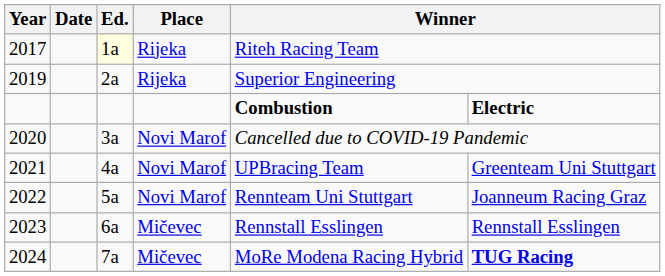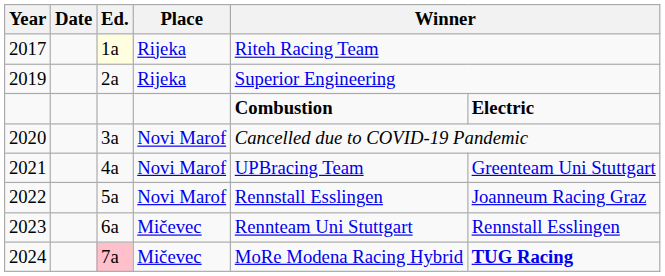 <table class="wikitable">
 <tr>
 <th>Year</th>
 <th>Date</th>
 <th>Ed.</th>
 <th>Place</th>
 <th colspan="2">Winner</th>
 </tr>
 <tr>
 <td>2017</td>
 <td></td>
 <td style="background: lightyellow;">1a</td>
 <td><a href='#'>Rijeka</a></td>
 <td colspan="2"> <a href='#'>Riteh Racing Team</a></td>
 </tr>
 <tr>
 <td>2019</td>
 <td></td>
 <td>2a</td>
 <td><a href='#'>Rijeka</a></td>
 <td colspan="2"> <a href='#'>Superior Engineering</a></td>
 </tr>
 <tr>
 <td></td>
 <td></td>
 <td></td>
 <td></td>
 <td><strong>Combustion</strong></td>
 <td><strong>Electric</strong></td>
 </tr>
 <tr>
 <td>2020</td>
 <td></td>
 <td>3a</td>
 <td><a href='#'>Novi Marof</a></td>
 <td colspan="2"><em>Cancelled due to COVID-19 Pandemic</em></td>
 </tr>
 <tr>
 <td>2021</td>
 <td></td>
 <td>4a</td>
 <td><a href='#'>Novi Marof</a></td>
 <td> <a href='#'>UPBracing Team</a></td>
 <td> <a href='#'>Greenteam Uni Stuttgart</a></td>
 </tr>
 <tr>
 <td>2022</td>
 <td></td>
 <td>5a</td>
 <td><a href='#'>Novi Marof</a></td>
-<td><a href='#'> Rennteam Uni Stuttgart</a></td>
+<td> <a href='#'> Rennstall Esslingen</a></td>
 <td> <a href='#'> Joanneum Racing Graz</a></td>
 </tr>
 <tr>
 <td>2023</td>
 <td></td>
 <td>6a</td>
 <td><a href='#'>Mičevec</a></td>
-<td> <a href='#'> Rennstall Esslingen</a></td>
+<td><a href='#'> Rennteam Uni Stuttgart</a></td>
 <td><a href='#'> Rennstall Esslingen</a></td>
 </tr>
 <tr>
 <td>2024</td>
 <td></td>
-<td>7a</td>
+<td style="background: pink;">7a</td>
 <td><a href='#'>Mičevec</a></td>
 <td><a href='#'> MoRe Modena Racing Hybrid</a></td>
 <td><strong><a href='#'> TUG Racing</a></strong></td>
 </tr>
 </table>
